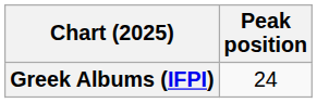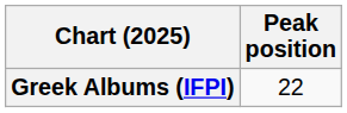 <table class="wikitable sortable plainrowheaders" style="text-align:center;">
 <tr>
 <th>Chart (2025)</th>
 <th>Peak<br>position</th>
 </tr>
 <tr>
 <th scope="row">Greek Albums (<a href='#'>IFPI</a>)</th>
-<td>24</td>
+<td>22</td>
 </tr>
 </table>
